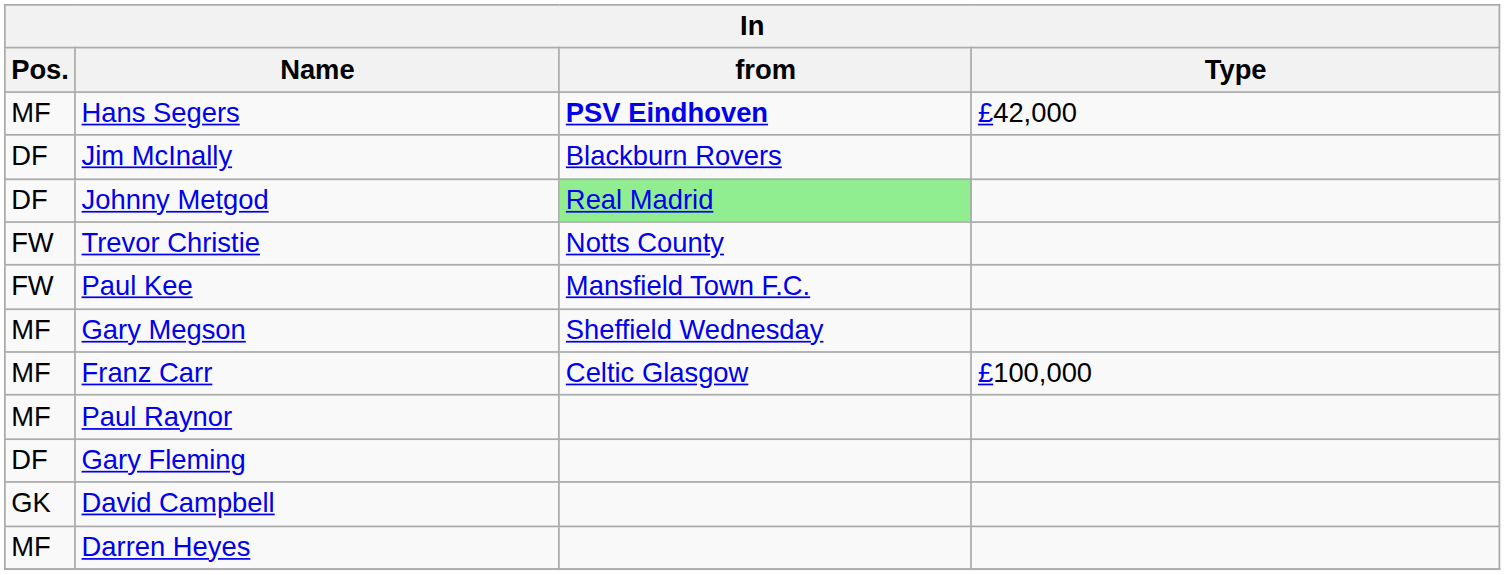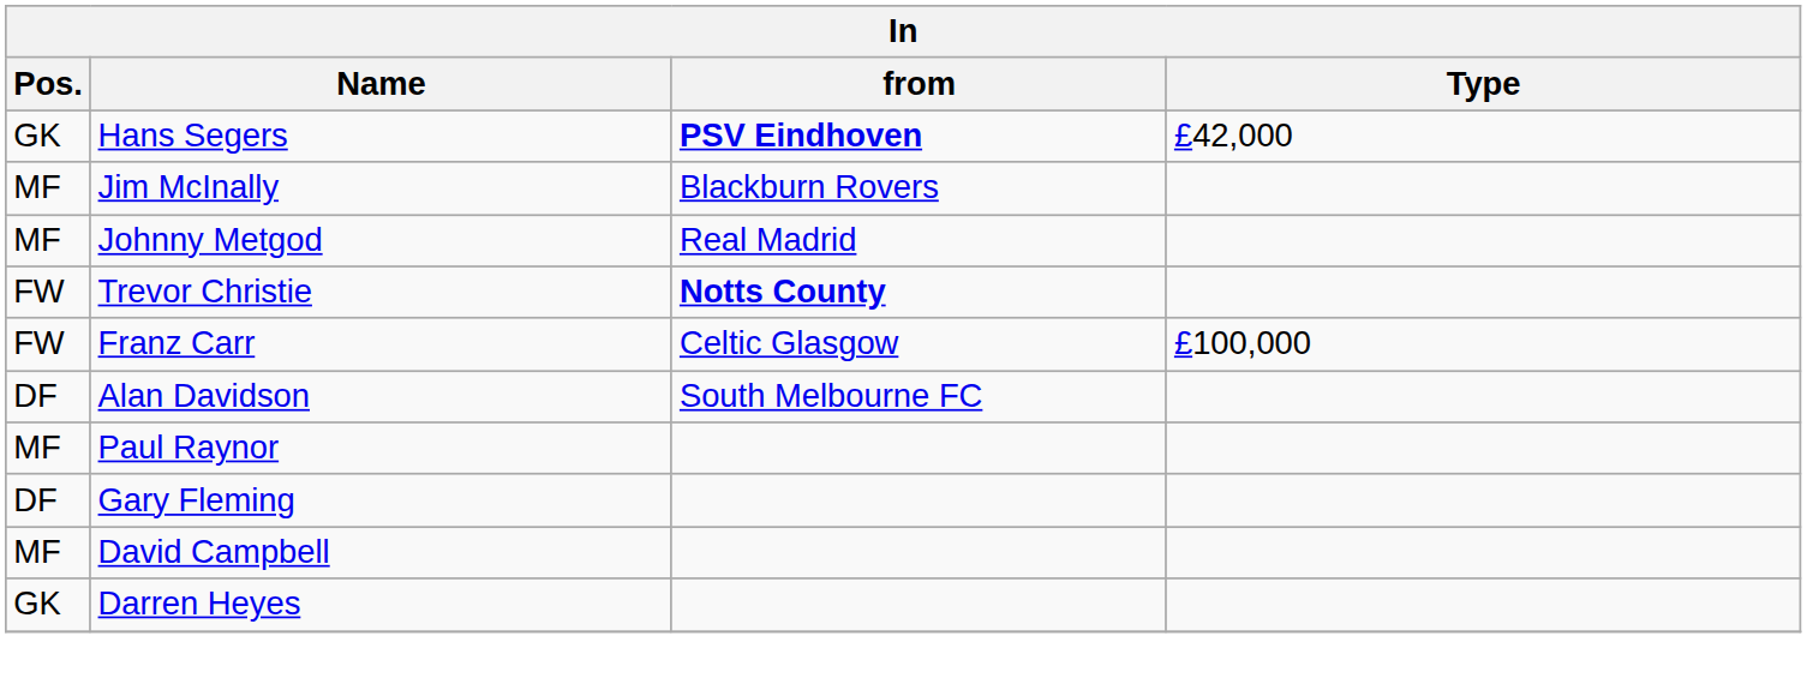 <table class="wikitable" style="font-size:100%;width:99%;">
 <tr>
 <th colspan="4">In</th>
 </tr>
 <tr>
 <th width=3%>Pos.</th>
 <th width=33%>Name</th>
 <th width=28%>from</th>
 <th width=36%>Type</th>
 </tr>
 <tr>
-<td>MF</td>
+<td>GK</td>
 <td><a href='#'>Hans Segers</a></td>
 <td><strong><a href='#'>PSV Eindhoven</a></strong></td>
 <td><a href='#'>£</a>42,000</td>
 </tr>
 <tr>
-<td>DF</td>
+<td>MF</td>
 <td><a href='#'>Jim McInally</a></td>
 <td><a href='#'>Blackburn Rovers</a></td>
 <td></td>
 </tr>
 <tr>
-<td>DF</td>
+<td>MF</td>
 <td><a href='#'>Johnny Metgod</a></td>
-<td style="background: lightgreen;"><a href='#'>Real Madrid</a></td>
+<td><a href='#'>Real Madrid</a></td>
 <td></td>
 </tr>
 <tr>
 <td>FW</td>
 <td><a href='#'>Trevor Christie</a></td>
-<td><a href='#'>Notts County</a></td>
+<td><strong><a href='#'>Notts County</a></strong></td>
 <td></td>
 </tr>
 <tr>
 <td>FW</td>
-<td><a href='#'>Paul Kee</a></td>
-<td><a href='#'>Mansfield Town F.C.</a></td>
-<td></td>
-</tr>
-<tr>
-<td>MF</td>
-<td><a href='#'>Gary Megson</a></td>
-<td><a href='#'>Sheffield Wednesday</a></td>
-<td></td>
-</tr>
-<tr>
-<td>MF</td>
 <td><a href='#'>Franz Carr</a></td>
 <td><a href='#'>Celtic Glasgow</a></td>
 <td><a href='#'>£</a>100,000</td>
+</tr>
+<tr>
+<td>DF</td>
+<td><a href='#'>Alan Davidson</a></td>
+<td><a href='#'>South Melbourne FC</a></td>
+<td></td>
 </tr>
 <tr>
 <td>MF</td>
 <td><a href='#'>Paul Raynor</a></td>
 <td></td>
 <td></td>
 </tr>
 <tr>
 <td>DF</td>
 <td><a href='#'>Gary Fleming</a></td>
 <td></td>
 <td></td>
 </tr>
 <tr>
-<td>GK</td>
+<td>MF</td>
 <td><a href='#'>David Campbell</a></td>
 <td></td>
 <td></td>
 </tr>
 <tr>
-<td>MF</td>
+<td>GK</td>
 <td><a href='#'>Darren Heyes</a></td>
 <td></td>
 <td></td>
 </tr>
 <tr>
 </tr>
 </table>
